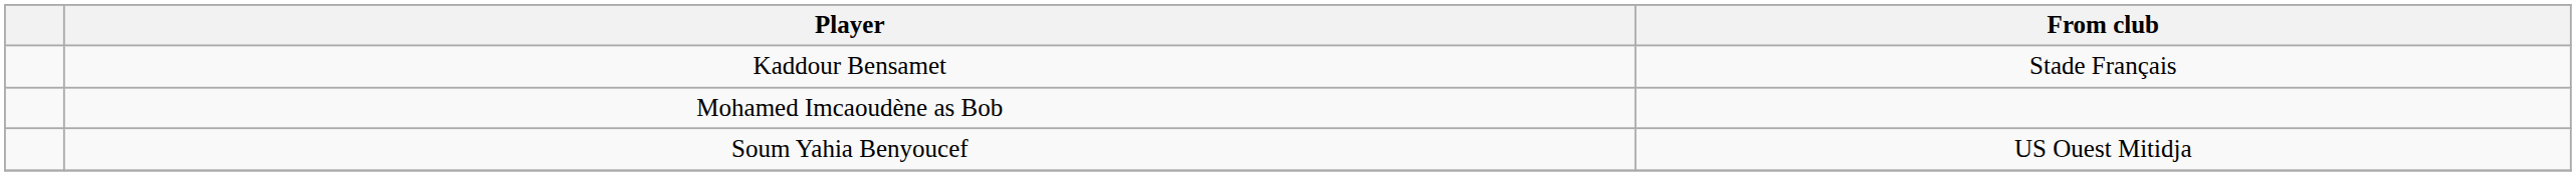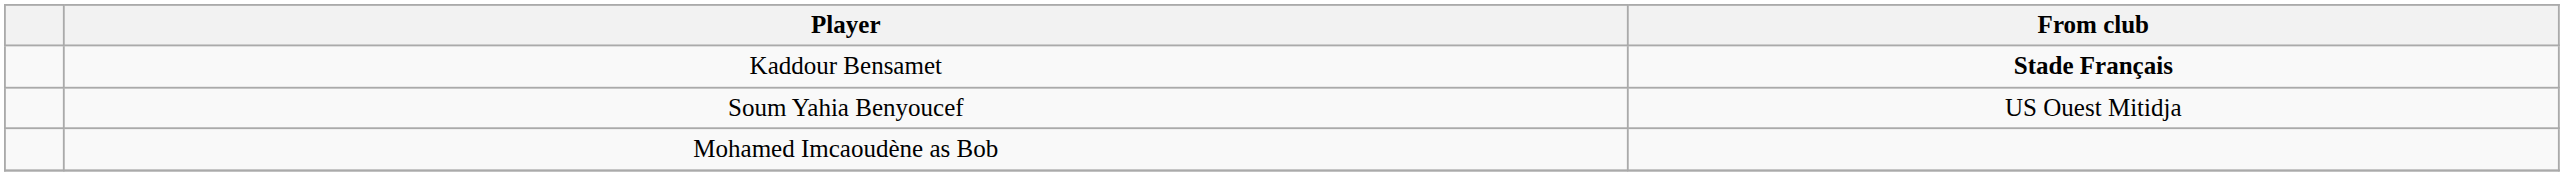 <table class="wikitable sortable" style="width:70%; text-align:center; font-size:85%; text-align:centre;">
 <tr>
 <th></th>
 <th>Player</th>
 <th>From club</th>
 </tr>
 <tr>
 <td></td>
 <td>Kaddour Bensamet</td>
-<td> Stade Français</td>
+<td><strong> Stade Français</strong></td>
+</tr>
+<tr>
+<td></td>
+<td>Soum Yahia Benyoucef</td>
+<td>US Ouest Mitidja</td>
 </tr>
 <tr>
 <td></td>
 <td>Mohamed Imcaoudène as Bob</td>
 <td></td>
 </tr>
 <tr>
-<td></td>
-<td>Soum Yahia Benyoucef</td>
-<td>US Ouest Mitidja</td>
-</tr>
-<tr>
 </tr>
 </table>
